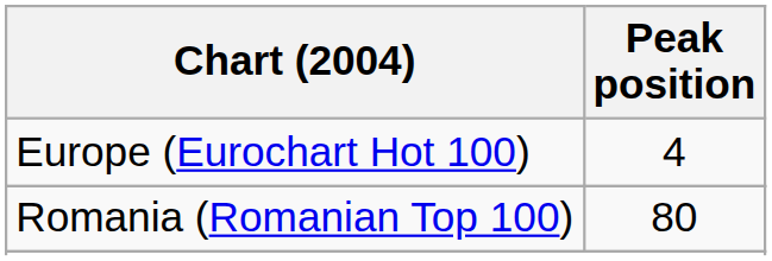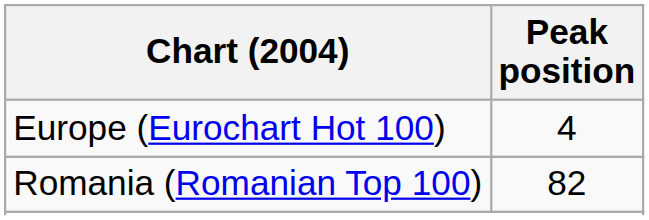 <table class="wikitable sortable">
 <tr>
 <th>Chart (2004)</th>
 <th>Peak<br>position</th>
 </tr>
 <tr>
 <td>Europe (<a href='#'>Eurochart Hot 100</a>)</td>
 <td align="center">4</td>
 </tr>
 <tr>
 </tr>
 <tr>
 <td>Romania (<a href='#'>Romanian Top 100</a>)</td>
-<td align="center">80</td>
+<td align="center">82</td>
 </tr>
 <tr>
 </tr>
 <tr>
 </tr>
 </table>
